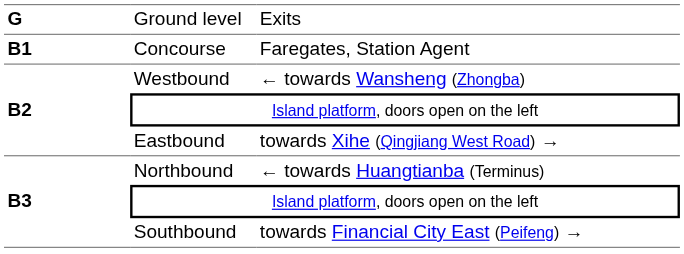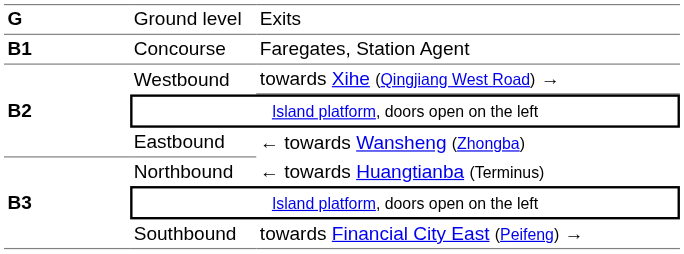 <table cellspacing=0 cellpadding=3>
 <tr>
 <td style="border-top:solid 1px gray;border-bottom:solid 1px gray;" width=100><strong>G</strong></td>
 <td style="border-top:solid 1px gray;border-bottom:solid 1px gray;" width=100>Ground level</td>
 <td style="border-top:solid 1px gray;border-bottom:solid 1px gray;" width=350>Exits</td>
 </tr>
 <tr>
 <td style="border-bottom:solid 1px gray;"><strong>B1</strong></td>
 <td style="border-bottom:solid 1px gray;">Concourse</td>
 <td style="border-bottom:solid 1px gray;">Faregates, Station Agent</td>
 </tr>
 <tr>
 <td style="border-bottom:solid 1px gray;" rowspan=3><strong>B2</strong></td>
 <td>Westbound</td>
-<td>←  towards <a href='#'>Wansheng</a> <small>(<a href='#'>Zhongba</a>)</small></td>
+<td style="border-bottom:solid 1px gray;">  towards <a href='#'>Xihe</a> <small>(<a href='#'>Qingjiang West Road</a>)</small> →</td>
 </tr>
 <tr>
 <td style="border-right:solid 2px black;border-left:solid 2px black;border-top:solid 2px black;border-bottom:solid 2px black;text-align:center;" colspan=2><small><a href='#'>Island platform</a>, doors open on the left</small></td>
 </tr>
 <tr>
 <td style="border-bottom:solid 1px gray;">Eastbound</td>
-<td style="border-bottom:solid 1px gray;">  towards <a href='#'>Xihe</a> <small>(<a href='#'>Qingjiang West Road</a>)</small> →</td>
+<td>←  towards <a href='#'>Wansheng</a> <small>(<a href='#'>Zhongba</a>)</small></td>
 </tr>
 <tr>
 <td style="border-bottom:solid 1px gray;" rowspan=3><strong>B3</strong></td>
 <td>Northbound</td>
 <td>←  towards <a href='#'>Huangtianba</a> <small>(Terminus)</small></td>
 </tr>
 <tr>
 <td style="border-right:solid 2px black;border-left:solid 2px black;border-top:solid 2px black;border-bottom:solid 2px black;text-align:center;" colspan=2><small><a href='#'>Island platform</a>, doors open on the left</small></td>
 </tr>
 <tr>
 <td style="border-bottom:solid 1px gray;">Southbound</td>
 <td style="border-bottom:solid 1px gray;">  towards <a href='#'>Financial City East</a> <small>(<a href='#'>Peifeng</a>)</small> →</td>
 </tr>
 </table>
